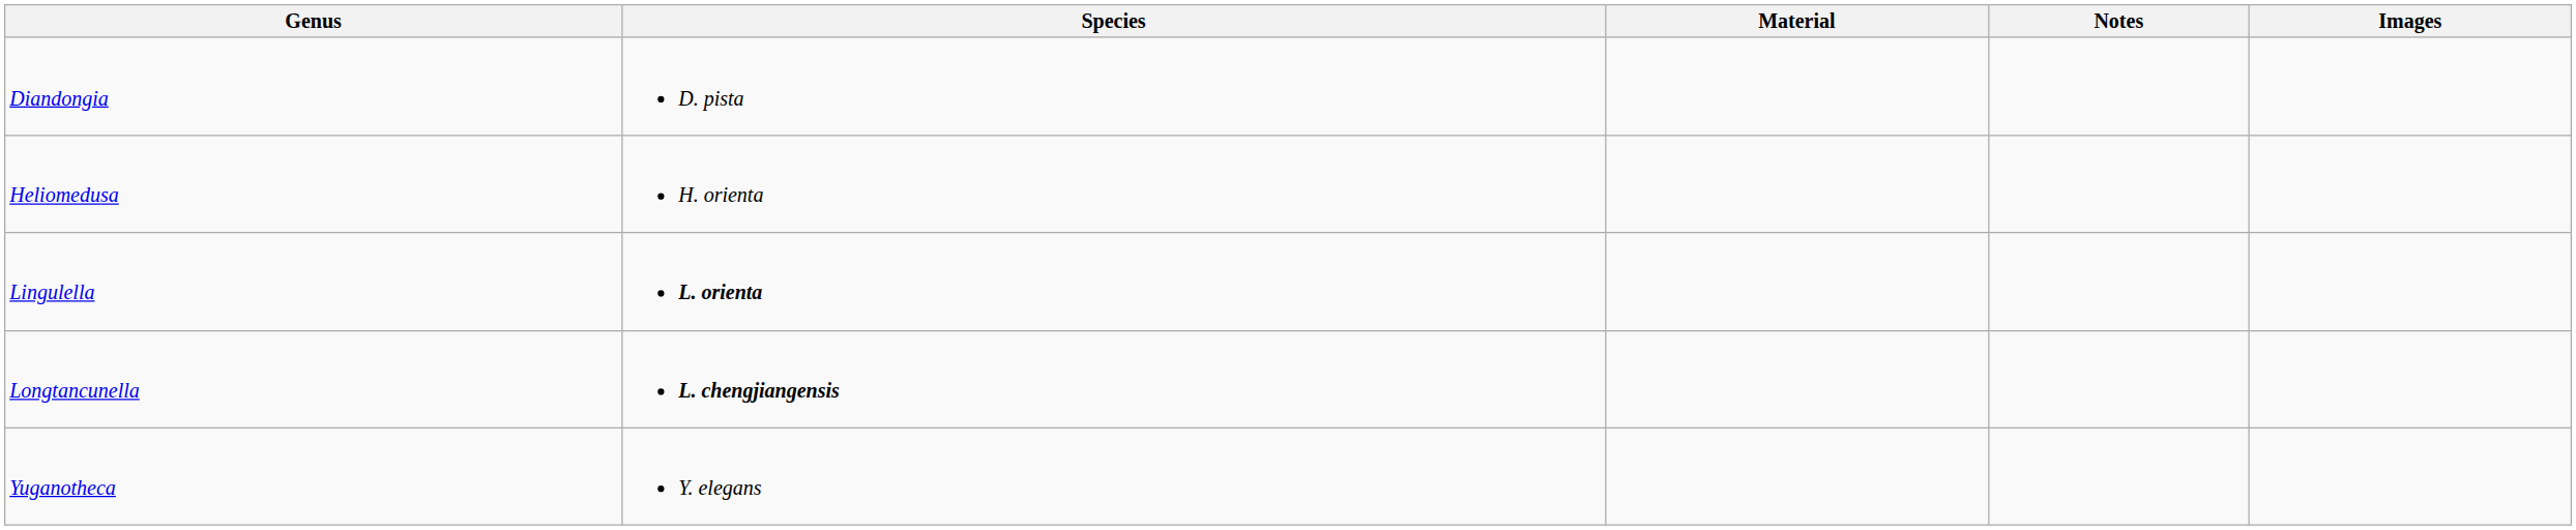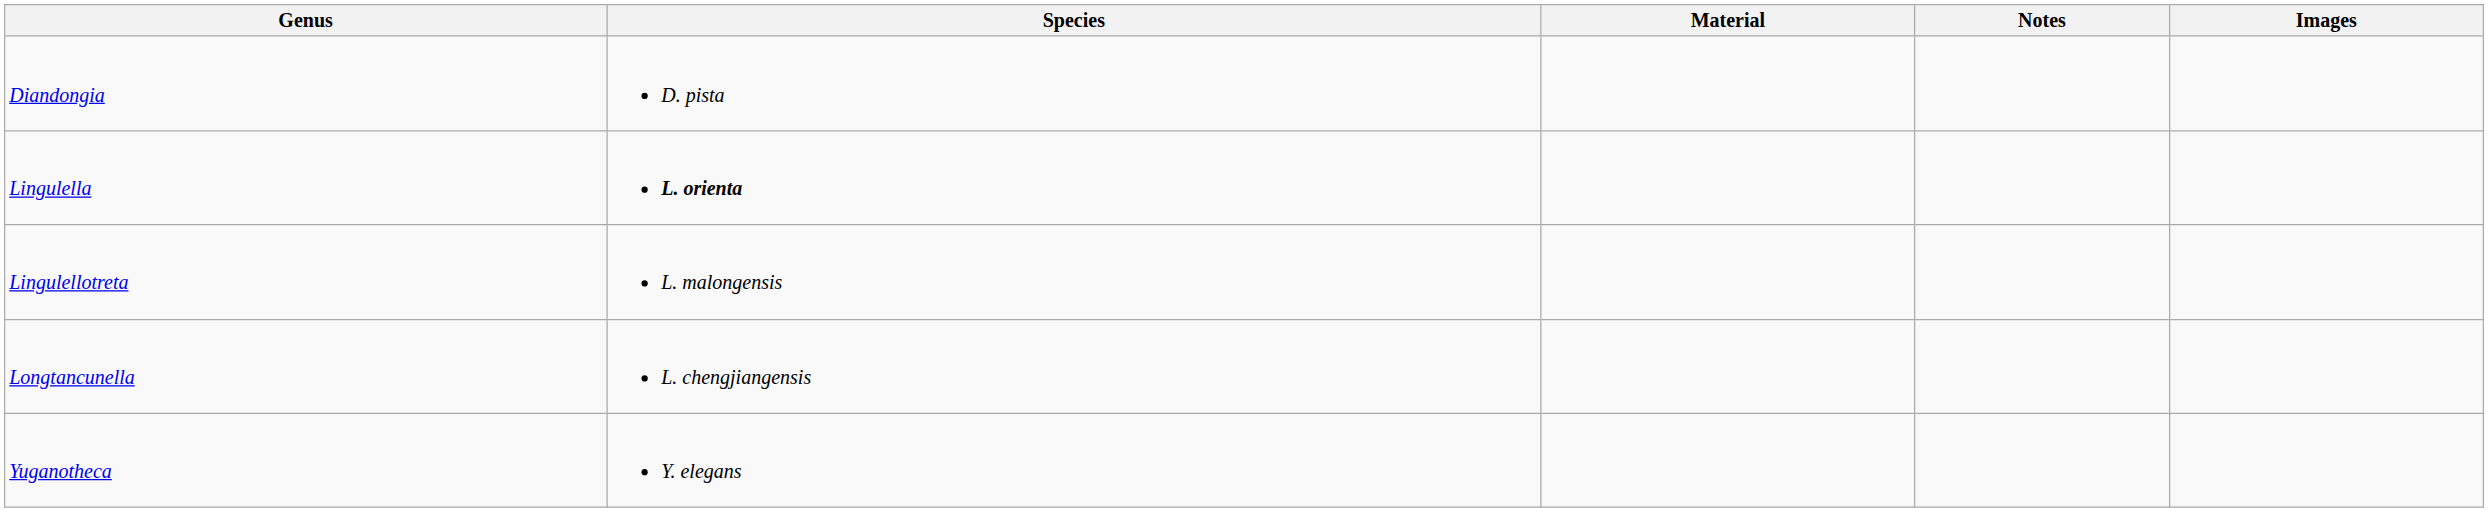 <table class="wikitable" style="margin:auto;width:100%;">
 <tr>
 <th>Genus</th>
 <th>Species</th>
 <th>Material</th>
 <th>Notes</th>
 <th>Images</th>
 </tr>
 <tr>
 <td><br><em><a href='#'>Diandongia</a></em></td>
 <td><br><ul><li><em>D. pista</em></li></ul></td>
 <td></td>
 <td></td>
 <td></td>
 </tr>
 <tr>
-<td><br><em><a href='#'>Heliomedusa</a></em></td>
-<td><br><ul><li><em>H. orienta</em></li></ul></td>
-<td></td>
-<td></td>
-<td><br></td>
-</tr>
-<tr>
 <td><br><em><a href='#'>Lingulella</a></em></td>
 <td><strong><br><ul><li><em>L. orienta</em></li></ul></strong></td>
 <td></td>
 <td></td>
 <td><br></td>
 </tr>
 <tr>
+<td><br><em><a href='#'>Lingulellotreta</a></em></td>
+<td><br><ul><li><em>L. malongensis</em></li></ul></td>
+<td></td>
+<td></td>
+<td></td>
+</tr>
+<tr>
 <td><br><em><a href='#'>Longtancunella</a></em></td>
-<td><strong><br><ul><li><em>L. chengjiangensis</em></li></ul></strong></td>
+<td><br><ul><li><em>L. chengjiangensis</em></li></ul></td>
 <td></td>
 <td></td>
 <td></td>
 </tr>
 <tr>
 <td><br><em><a href='#'>Yuganotheca</a></em></td>
 <td><br><ul><li><em>Y. elegans</em></li></ul></td>
 <td></td>
 <td></td>
 <td></td>
 </tr>
 </table>
